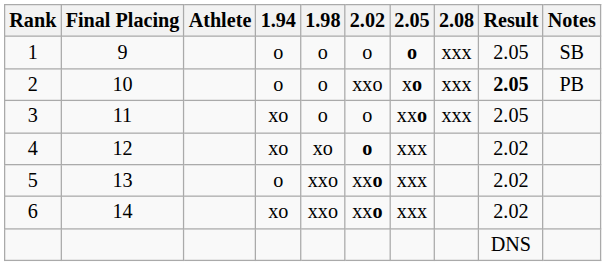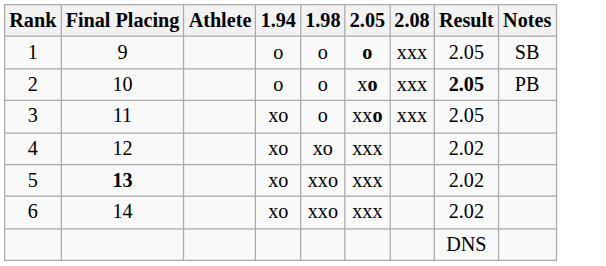 <table class="wikitable" style="text-align:center">
 <tr>
 <th>Rank</th>
 <th>Final Placing</th>
 <th>Athlete</th>
 <th>1.94</th>
 <th>1.98</th>
-<th>2.02</th>
 <th>2.05</th>
 <th>2.08</th>
 <th>Result</th>
 <th>Notes</th>
 </tr>
 <tr>
 <td>1</td>
 <td>9</td>
 <td align=left></td>
-<td>o</td>
 <td>o</td>
 <td>o</td>
 <td><strong>o</strong></td>
 <td>xxx</td>
 <td>2.05</td>
 <td>SB</td>
 </tr>
 <tr>
 <td>2</td>
 <td>10</td>
 <td align=left></td>
 <td>o</td>
 <td>o</td>
-<td>xxo</td>
 <td>x<strong>o</strong></td>
 <td>xxx</td>
 <td><strong>2.05</strong></td>
 <td>PB</td>
 </tr>
 <tr>
 <td>3</td>
 <td>11</td>
 <td align=left></td>
 <td>xo</td>
-<td>o</td>
 <td>o</td>
 <td>xx<strong>o</strong></td>
 <td>xxx</td>
 <td>2.05</td>
 <td></td>
 </tr>
 <tr>
 <td>4</td>
 <td>12</td>
 <td align=left></td>
 <td>xo</td>
 <td>xo</td>
-<td><strong>o</strong></td>
 <td>xxx</td>
 <td></td>
 <td>2.02</td>
 <td></td>
 </tr>
 <tr>
 <td>5</td>
-<td>13</td>
+<td><strong>13</strong></td>
 <td align=left></td>
-<td>o</td>
+<td>xo</td>
 <td>xxo</td>
-<td>xx<strong>o</strong></td>
 <td>xxx</td>
 <td></td>
 <td>2.02</td>
 <td></td>
 </tr>
 <tr>
 <td>6</td>
 <td>14</td>
 <td align=left></td>
 <td>xo</td>
 <td>xxo</td>
-<td>xx<strong>o</strong></td>
 <td>xxx</td>
 <td></td>
 <td>2.02</td>
 <td></td>
 </tr>
 <tr>
 <td></td>
 <td></td>
 <td align=left></td>
 <td></td>
 <td></td>
 <td></td>
 <td></td>
-<td></td>
 <td>DNS</td>
 <td></td>
 </tr>
 </table>
